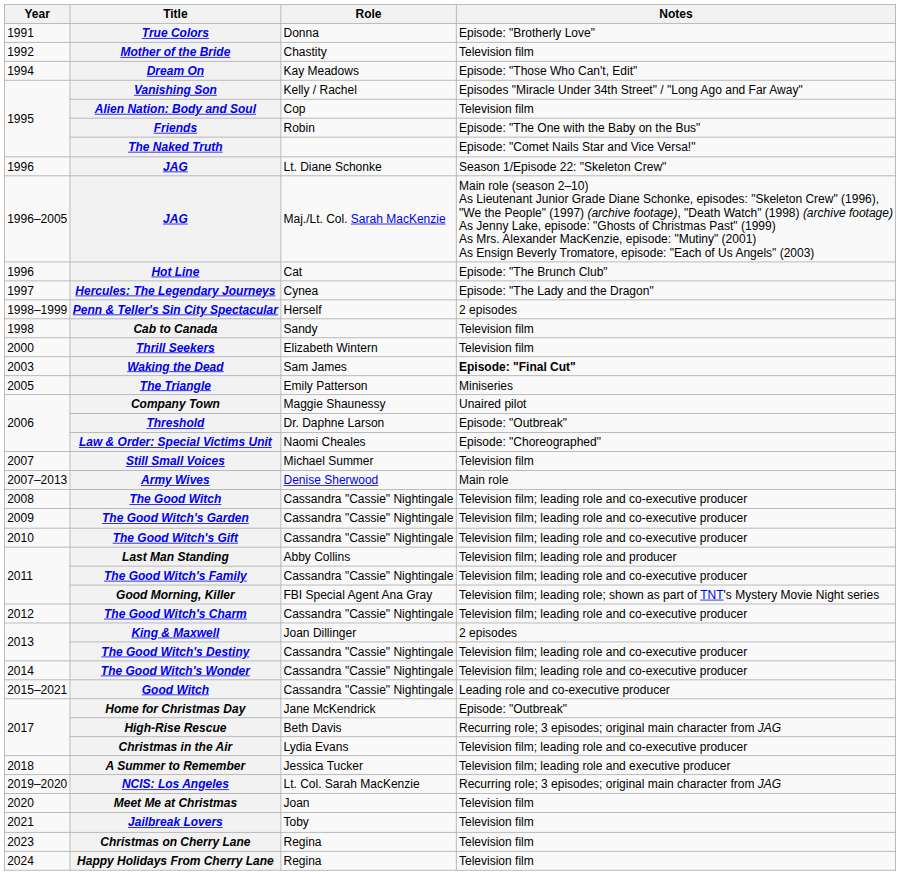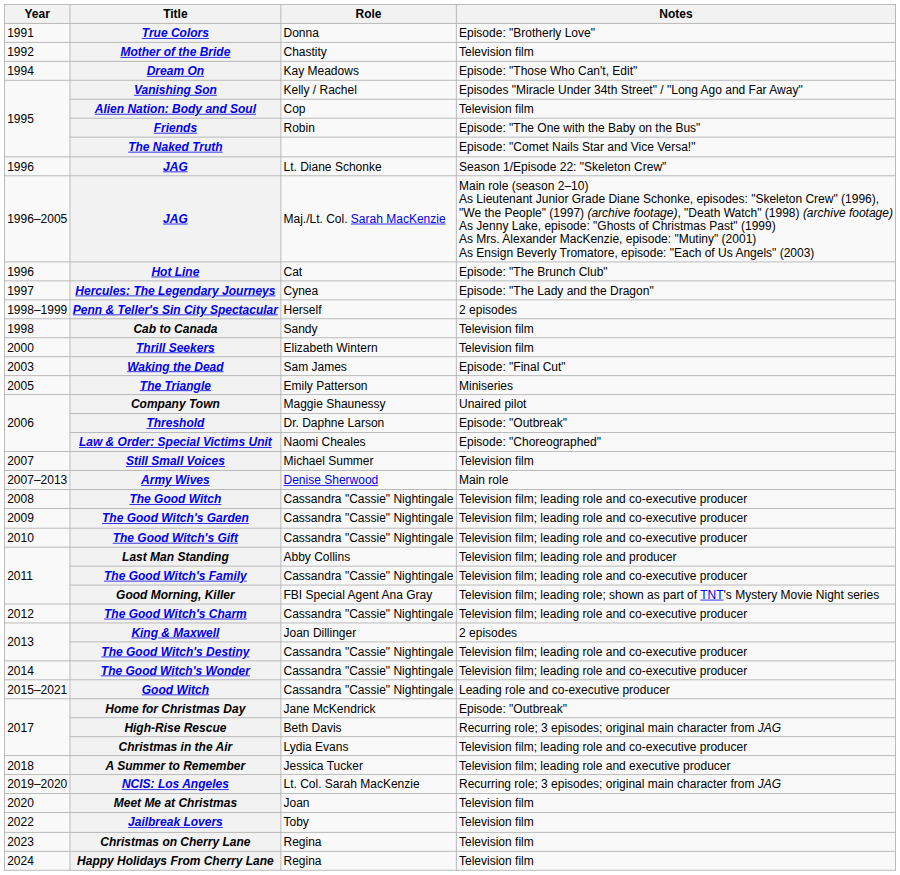 <table class="wikitable plainrowheaders sortable" style="text-align:left; font-size:95%;">
 <tr>
 <th scope="col">Year</th>
 <th scope="col">Title</th>
 <th colspan="1" scope="col">Role</th>
 <th scope="col" class="unsortable">Notes</th>
 </tr>
 <tr>
 <td>1991</td>
 <th scope=row><em><a href='#'>True Colors</a></em></th>
 <td>Donna</td>
 <td>Episode: "Brotherly Love"</td>
 </tr>
 <tr>
 <td>1992</td>
 <th scope=row><em><a href='#'>Mother of the Bride</a></em></th>
 <td>Chastity</td>
 <td>Television film</td>
 </tr>
 <tr>
 <td>1994</td>
 <th scope=row><em><a href='#'>Dream On</a></em></th>
 <td>Kay Meadows</td>
 <td>Episode: "Those Who Can't, Edit"</td>
 </tr>
 <tr>
 <td rowspan="4">1995</td>
 <th scope=row><em><a href='#'>Vanishing Son</a></em></th>
 <td>Kelly / Rachel</td>
 <td>Episodes "Miracle Under 34th Street" / "Long Ago and Far Away"</td>
 </tr>
 <tr>
 <th scope=row><em><a href='#'>Alien Nation: Body and Soul</a></em></th>
 <td>Cop</td>
 <td>Television film</td>
 </tr>
 <tr>
 <th scope=row><em><a href='#'>Friends</a></em></th>
 <td>Robin</td>
 <td>Episode: "The One with the Baby on the Bus"</td>
 </tr>
 <tr>
 <th scope=row><em><a href='#'>The Naked Truth</a></em></th>
 <td></td>
 <td>Episode: "Comet Nails Star and Vice Versa!"</td>
 </tr>
 <tr>
 <td>1996</td>
 <th scope=row><em><a href='#'>JAG</a></em></th>
 <td>Lt. Diane Schonke</td>
 <td>Season 1/Episode 22: "Skeleton Crew"</td>
 </tr>
 <tr>
 <td>1996–2005</td>
 <th scope=row><em><a href='#'>JAG</a></em></th>
 <td>Maj./Lt. Col. <a href='#'>Sarah MacKenzie</a></td>
 <td>Main role (season 2–10)<br>As Lieutenant Junior Grade Diane Schonke, episodes: "Skeleton Crew" (1996),<br>"We the People" (1997) <em>(archive footage)</em>, "Death Watch" (1998) <em>(archive footage)</em><br>As Jenny Lake, episode: "Ghosts of Christmas Past" (1999)<br>As Mrs. Alexander MacKenzie, episode: "Mutiny" (2001)<br>As Ensign Beverly Tromatore, episode: "Each of Us Angels" (2003)</td>
 </tr>
 <tr>
 <td>1996</td>
 <th scope=row><em><a href='#'>Hot Line</a></em></th>
 <td>Cat</td>
 <td>Episode: "The Brunch Club"</td>
 </tr>
 <tr>
 <td>1997</td>
 <th scope=row><em><a href='#'>Hercules: The Legendary Journeys</a></em></th>
 <td>Cynea</td>
 <td>Episode: "The Lady and the Dragon"</td>
 </tr>
 <tr>
 <td>1998–1999</td>
 <th scope=row><em><a href='#'>Penn & Teller's Sin City Spectacular</a></em></th>
 <td>Herself</td>
 <td>2 episodes</td>
 </tr>
 <tr>
 <td>1998</td>
 <th scope=row><em>Cab to Canada</em></th>
 <td>Sandy</td>
 <td>Television film</td>
 </tr>
 <tr>
 <td>2000</td>
 <th scope=row><em><a href='#'>Thrill Seekers</a></em></th>
 <td>Elizabeth Wintern</td>
 <td>Television film</td>
 </tr>
 <tr>
 <td>2003</td>
 <th scope=row><em><a href='#'>Waking the Dead</a></em></th>
 <td>Sam James</td>
-<td><strong>Episode: "Final Cut"</strong></td>
+<td>Episode: "Final Cut"</td>
 </tr>
 <tr>
 <td>2005</td>
 <th scope=row><em><a href='#'>The Triangle</a></em></th>
 <td>Emily Patterson</td>
 <td>Miniseries</td>
 </tr>
 <tr>
 <td rowspan="3">2006</td>
 <th scope=row><em>Company Town</em></th>
 <td>Maggie Shaunessy</td>
 <td>Unaired pilot</td>
 </tr>
 <tr>
 <th scope=row><em><a href='#'>Threshold</a></em></th>
 <td>Dr. Daphne Larson</td>
 <td>Episode: "Outbreak"</td>
 </tr>
 <tr>
 <th scope=row><em><a href='#'>Law & Order: Special Victims Unit</a></em></th>
 <td>Naomi Cheales</td>
 <td>Episode: "Choreographed"</td>
 </tr>
 <tr>
 <td>2007</td>
 <th scope=row><em><a href='#'>Still Small Voices</a></em></th>
 <td>Michael Summer</td>
 <td>Television film</td>
 </tr>
 <tr>
 <td>2007–2013</td>
 <th scope=row><em><a href='#'>Army Wives</a></em></th>
 <td><a href='#'>Denise Sherwood</a></td>
 <td>Main role</td>
 </tr>
 <tr>
 <td>2008</td>
 <th scope=row><em><a href='#'>The Good Witch</a></em></th>
 <td>Cassandra "Cassie" Nightingale</td>
 <td>Television film; leading role and co-executive producer</td>
 </tr>
 <tr>
 <td>2009</td>
 <th scope=row><em><a href='#'>The Good Witch's Garden</a></em></th>
 <td>Cassandra "Cassie" Nightingale</td>
 <td>Television film; leading role and co-executive producer</td>
 </tr>
 <tr>
 <td>2010</td>
 <th scope=row><em><a href='#'>The Good Witch's Gift</a></em></th>
 <td>Cassandra "Cassie" Nightingale</td>
 <td>Television film; leading role and co-executive producer</td>
 </tr>
 <tr>
 <td rowspan="3">2011</td>
 <th scope=row><em>Last Man Standing</em></th>
 <td>Abby Collins</td>
 <td>Television film; leading role and producer</td>
 </tr>
 <tr>
 <th scope=row><em><a href='#'>The Good Witch's Family</a></em></th>
 <td>Cassandra "Cassie" Nightingale</td>
 <td>Television film; leading role and co-executive producer</td>
 </tr>
 <tr>
 <th scope=row><em>Good Morning, Killer</em></th>
 <td>FBI Special Agent Ana Gray</td>
 <td>Television film; leading role; shown as part of <a href='#'>TNT</a>'s Mystery Movie Night series</td>
 </tr>
 <tr>
 <td>2012</td>
 <th scope=row><em><a href='#'>The Good Witch's Charm</a></em></th>
 <td>Cassandra "Cassie" Nightingale</td>
 <td>Television film; leading role and co-executive producer</td>
 </tr>
 <tr>
 <td rowspan="2">2013</td>
 <th scope=row><em><a href='#'>King & Maxwell</a></em></th>
 <td>Joan Dillinger</td>
 <td>2 episodes</td>
 </tr>
 <tr>
 <th scope=row><em><a href='#'>The Good Witch's Destiny</a></em></th>
 <td>Cassandra "Cassie" Nightingale</td>
 <td>Television film; leading role and co-executive producer</td>
 </tr>
 <tr>
 <td>2014</td>
 <th scope=row><em><a href='#'>The Good Witch's Wonder</a></em></th>
 <td>Cassandra "Cassie" Nightingale</td>
 <td>Television film; leading role and co-executive producer</td>
 </tr>
 <tr>
 <td>2015–2021</td>
 <th scope=row><em><a href='#'>Good Witch</a></em></th>
 <td>Cassandra "Cassie" Nightingale</td>
 <td>Leading role and co-executive producer</td>
 </tr>
 <tr>
 <td rowspan="3">2017</td>
 <th scope=row><em>Home for Christmas Day</em></th>
 <td>Jane McKendrick</td>
 <td>Episode: "Outbreak"</td>
 </tr>
 <tr>
 <th scope=row><em>High-Rise Rescue</em></th>
 <td>Beth Davis</td>
 <td>Recurring role; 3 episodes; original main character from <em>JAG</em></td>
 </tr>
 <tr>
 <th scope=row><em>Christmas in the Air</em></th>
 <td>Lydia Evans</td>
 <td>Television film; leading role and co-executive producer</td>
 </tr>
 <tr>
 <td>2018</td>
 <th scope=row><em>A Summer to Remember</em></th>
 <td>Jessica Tucker</td>
 <td>Television film; leading role and executive producer</td>
 </tr>
 <tr>
 <td>2019–2020</td>
 <th scope=row><em><a href='#'>NCIS: Los Angeles</a></em></th>
 <td>Lt. Col. Sarah MacKenzie</td>
 <td>Recurring role; 3 episodes; original main character from <em>JAG</em></td>
 </tr>
 <tr>
 <td>2020</td>
 <th scope=row><em>Meet Me at Christmas</em></th>
 <td>Joan</td>
 <td>Television film</td>
 </tr>
 <tr>
-<td>2021</td>
+<td>2022</td>
 <th scope=row><em><a href='#'>Jailbreak Lovers</a></em></th>
 <td>Toby</td>
 <td>Television film</td>
 </tr>
 <tr>
 <td>2023</td>
 <th scope=row><em>Christmas on Cherry Lane</em></th>
 <td>Regina</td>
 <td>Television film</td>
 </tr>
 <tr>
 <td>2024</td>
 <th scope=row><em>Happy Holidays From Cherry Lane</em></th>
 <td>Regina</td>
 <td>Television film</td>
 </tr>
 </table>
